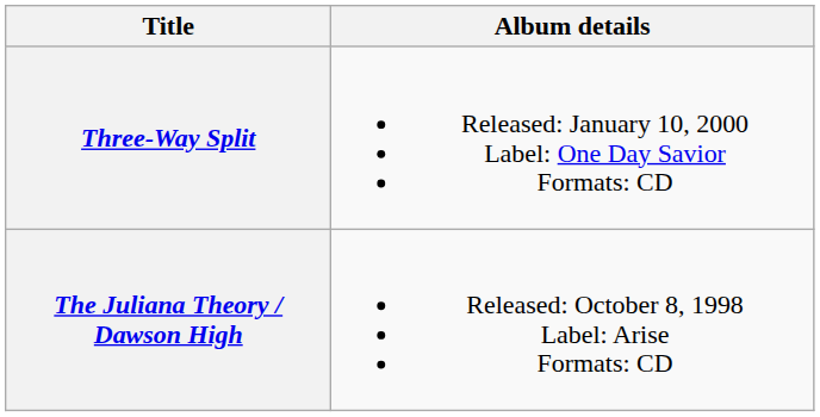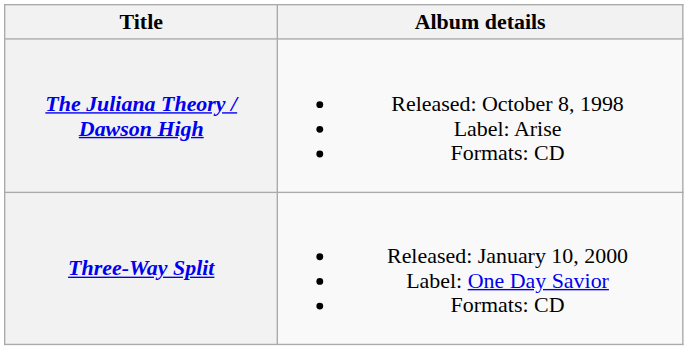 <table class="wikitable plainrowheaders" style="text-align:center;">
 <tr>
 <th scope="col" style="width:12em;">Title</th>
 <th scope="col" style="width:18em;">Album details</th>
 </tr>
 <tr>
+<th scope="row"><em><a href='#'>The Juliana Theory / Dawson High</a></em></th>
+<td><br><ul><li>Released: October 8, 1998 </li><li>Label: Arise</li><li>Formats: CD</li></ul></td>
+</tr>
+<tr>
 <th scope="row"><em><a href='#'>Three-Way Split</a></em></th>
 <td><br><ul><li>Released: January 10, 2000 </li><li>Label: <a href='#'>One Day Savior</a></li><li>Formats: CD</li></ul></td>
 </tr>
-<tr>
-<th scope="row"><em><a href='#'>The Juliana Theory / Dawson High</a></em></th>
-<td><br><ul><li>Released: October 8, 1998 </li><li>Label: Arise</li><li>Formats: CD</li></ul></td>
-</tr>
 </table>
